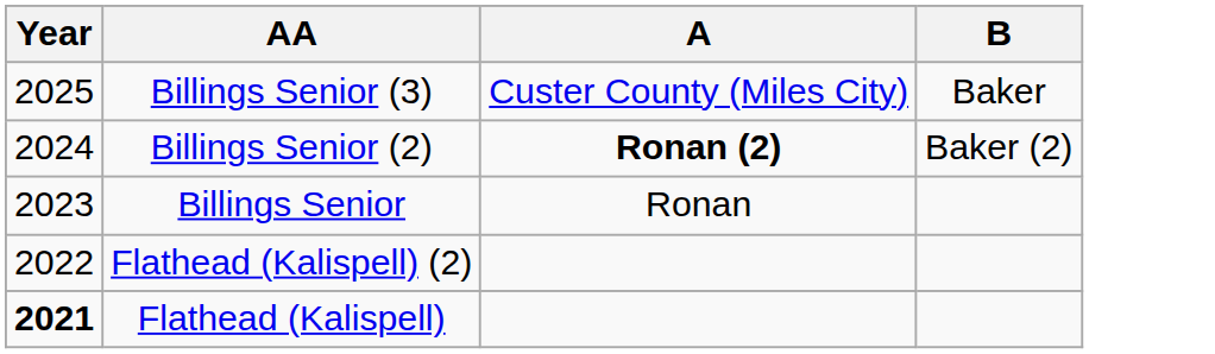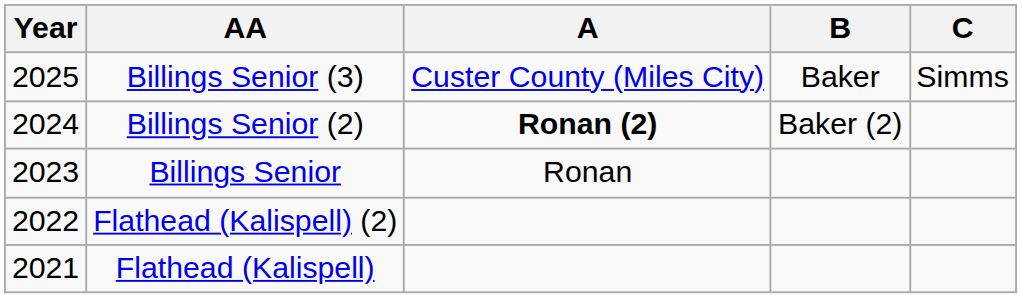 <table class="wikitable" style="text-align:center">
 <tr>
 <th>Year</th>
 <th>AA</th>
 <th>A</th>
 <th>B</th>
+<th>C</th>
 </tr>
 <tr>
 <td>2025</td>
 <td><a href='#'>Billings Senior</a> (3)</td>
 <td><a href='#'>Custer County (Miles City)</a></td>
 <td>Baker</td>
+<td>Simms</td>
 </tr>
 <tr>
 <td>2024</td>
 <td><a href='#'>Billings Senior</a> (2)</td>
 <td><strong>Ronan (2)</strong></td>
 <td>Baker (2)</td>
+<td></td>
 </tr>
 <tr>
 <td>2023</td>
 <td><a href='#'>Billings Senior</a></td>
 <td>Ronan</td>
+<td></td>
 <td></td>
 </tr>
 <tr>
 <td>2022</td>
 <td><a href='#'>Flathead (Kalispell)</a> (2)</td>
 <td></td>
 <td></td>
+<td></td>
 </tr>
 <tr>
-<td><strong>2021</strong></td>
+<td>2021</td>
 <td><a href='#'>Flathead (Kalispell)</a></td>
+<td></td>
 <td></td>
 <td></td>
 </tr>
 </table>
